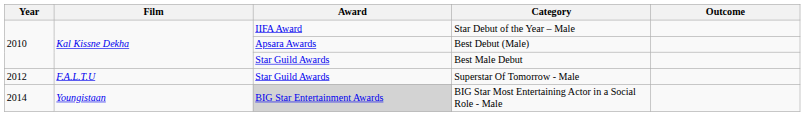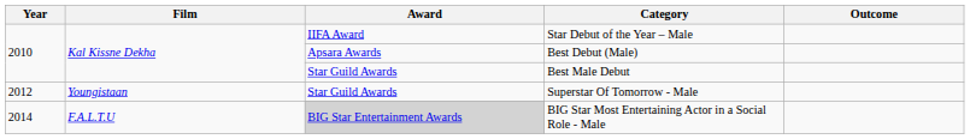 <table class="wikitable" style="width:100%;">
 <tr>
 <th style="width:5%;">Year</th>
 <th style="width:20%;">Film</th>
 <th style="width:20%;">Award</th>
 <th style="width:20%;">Category</th>
 <th style="width:15%;">Outcome</th>
 </tr>
 <tr>
 <td rowspan="3">2010</td>
 <td rowspan="3"><em><a href='#'>Kal Kissne Dekha</a></em></td>
 <td><a href='#'>IIFA Award</a></td>
 <td>Star Debut of the Year – Male</td>
 <td></td>
 </tr>
 <tr>
 <td><a href='#'>Apsara Awards</a></td>
 <td>Best Debut (Male)</td>
 <td></td>
 </tr>
 <tr>
 <td><a href='#'>Star Guild Awards</a></td>
 <td>Best Male Debut</td>
 <td></td>
 </tr>
 <tr>
 <td>2012</td>
-<td><em><a href='#'>F.A.L.T.U</a></em></td>
+<td><em><a href='#'>Youngistaan</a></em></td>
 <td><a href='#'>Star Guild Awards</a></td>
 <td>Superstar Of Tomorrow - Male</td>
 <td></td>
 </tr>
 <tr>
 <td>2014</td>
-<td><em><a href='#'>Youngistaan</a></em></td>
+<td><em><a href='#'>F.A.L.T.U</a></em></td>
 <td style="background: lightgrey;"><a href='#'>BIG Star Entertainment Awards</a></td>
 <td>BIG Star Most Entertaining Actor in a Social Role - Male</td>
 <td></td>
 </tr>
 </table>
